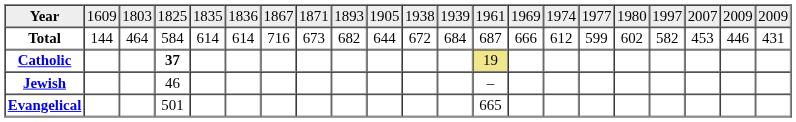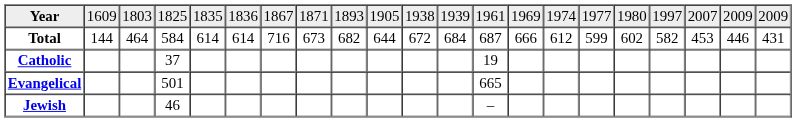 <table border="1" cellpadding="2" cellspacing="0" width="500">
 <tr bgcolor="#eeeeee" align="center">
 <td><strong>Year</strong></td>
 <td>1609</td>
 <td>1803</td>
 <td>1825</td>
 <td>1835</td>
 <td>1836</td>
 <td>1867</td>
 <td>1871</td>
 <td>1893</td>
 <td>1905</td>
 <td>1938</td>
 <td>1939</td>
 <td>1961</td>
 <td>1969</td>
 <td>1974</td>
 <td>1977</td>
 <td>1980</td>
 <td>1997</td>
 <td>2007</td>
 <td>2009</td>
 <td>2009</td>
 </tr>
 <tr align="center">
 <td><strong>Total</strong></td>
 <td>144</td>
 <td>464</td>
 <td>584</td>
 <td>614</td>
 <td>614</td>
 <td>716</td>
 <td>673</td>
 <td>682</td>
 <td>644</td>
 <td>672</td>
 <td>684</td>
 <td>687</td>
 <td>666</td>
 <td>612</td>
 <td>599</td>
 <td>602</td>
 <td>582</td>
 <td>453</td>
 <td>446</td>
 <td>431</td>
 </tr>
 <tr align="center">
 <td><strong><a href='#'>Catholic</a></strong></td>
 <td> </td>
 <td> </td>
-<td><strong>37</strong></td>
+<td>37</td>
 <td> </td>
 <td> </td>
 <td> </td>
 <td> </td>
 <td> </td>
 <td> </td>
 <td> </td>
 <td> </td>
-<td style="background: khaki;">19</td>
+<td>19</td>
+<td> </td>
+<td> </td>
+<td> </td>
+<td> </td>
+<td> </td>
+<td> </td>
+<td> </td>
+<td> </td>
+</tr>
+<tr align="center">
+<td><strong><a href='#'>Evangelical</a></strong></td>
+<td> </td>
+<td> </td>
+<td>501</td>
+<td> </td>
+<td> </td>
+<td> </td>
+<td> </td>
+<td> </td>
+<td> </td>
+<td> </td>
+<td> </td>
+<td>665</td>
 <td> </td>
 <td> </td>
 <td> </td>
 <td> </td>
 <td> </td>
 <td> </td>
 <td> </td>
 <td> </td>
 </tr>
 <tr align="center">
 <td><strong><a href='#'>Jewish</a></strong></td>
 <td> </td>
 <td> </td>
 <td>46</td>
 <td> </td>
 <td> </td>
 <td> </td>
 <td> </td>
 <td> </td>
 <td> </td>
 <td> </td>
 <td> </td>
 <td>–</td>
 <td> </td>
 <td> </td>
 <td> </td>
 <td> </td>
 <td> </td>
 <td> </td>
 <td> </td>
 <td> </td>
 </tr>
-<tr align="center">
-<td><strong><a href='#'>Evangelical</a></strong></td>
-<td> </td>
-<td> </td>
-<td>501</td>
-<td> </td>
-<td> </td>
-<td> </td>
-<td> </td>
-<td> </td>
-<td> </td>
-<td> </td>
-<td> </td>
-<td>665</td>
-<td> </td>
-<td> </td>
-<td> </td>
-<td> </td>
-<td> </td>
-<td> </td>
-<td> </td>
-<td> </td>
-</tr>
 </table>
